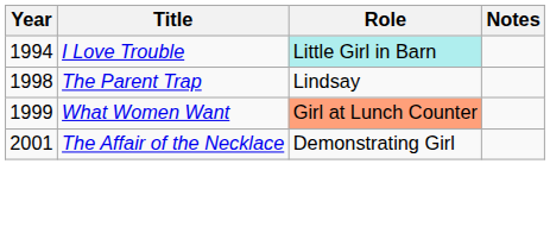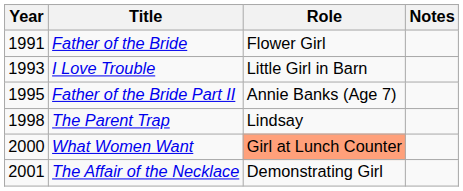 <table class="wikitable">
 <tr>
 <th>Year</th>
 <th>Title</th>
 <th>Role</th>
 <th>Notes</th>
 </tr>
 <tr>
-<td>1994</td>
+<td>1991</td>
+<td><em><a href='#'>Father of the Bride</a></em></td>
+<td>Flower Girl</td>
+<td></td>
+</tr>
+<tr>
+<td>1993</td>
 <td><em><a href='#'>I Love Trouble</a></em></td>
-<td style="background: paleturquoise;">Little Girl in Barn</td>
+<td>Little Girl in Barn</td>
+<td></td>
+</tr>
+<tr>
+<td>1995</td>
+<td><em><a href='#'>Father of the Bride Part II</a></em></td>
+<td>Annie Banks (Age 7)</td>
 <td></td>
 </tr>
 <tr>
 <td>1998</td>
 <td><em><a href='#'>The Parent Trap</a></em></td>
 <td>Lindsay</td>
 <td></td>
 </tr>
 <tr>
-<td>1999</td>
+<td>2000</td>
 <td><em><a href='#'>What Women Want</a></em></td>
 <td style="background: lightsalmon;">Girl at Lunch Counter</td>
 <td></td>
 </tr>
 <tr>
 <td>2001</td>
 <td><em><a href='#'>The Affair of the Necklace</a></em></td>
 <td>Demonstrating Girl</td>
 <td></td>
 </tr>
 </table>
